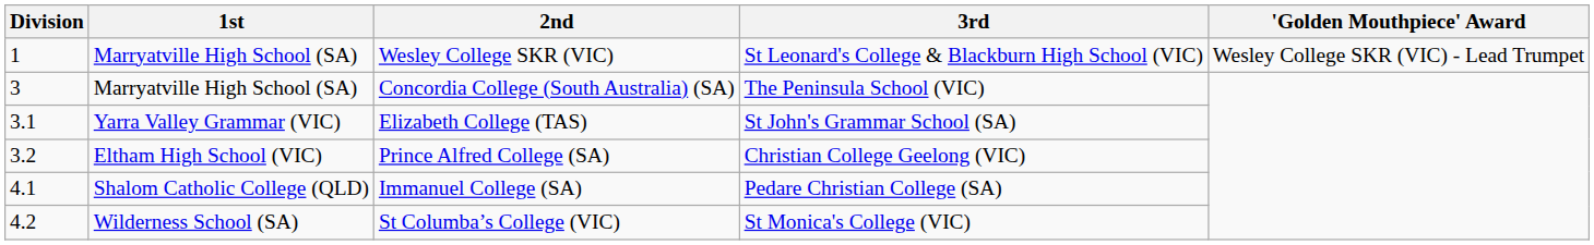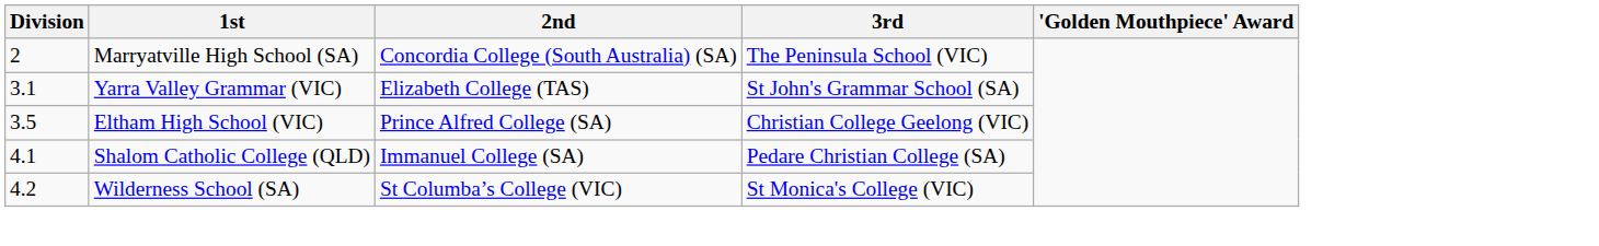 <table class="wikitable">
 <tr>
 <th>Division</th>
 <th>1st</th>
 <th>2nd</th>
 <th>3rd</th>
 <th>'Golden Mouthpiece' Award</th>
 </tr>
 <tr>
-<td>1</td>
-<td><a href='#'>Marryatville High School</a> (SA)</td>
-<td><a href='#'>Wesley College</a> SKR (VIC)</td>
-<td><a href='#'>St Leonard's College</a> & <a href='#'>Blackburn High School</a> (VIC)</td>
-<td>Wesley College SKR (VIC) - Lead Trumpet</td>
-</tr>
-<tr>
-<td>3</td>
+<td>2</td>
 <td>Marryatville High School (SA)</td>
 <td><a href='#'>Concordia College (South Australia)</a> (SA)</td>
 <td><a href='#'>The Peninsula School</a> (VIC)</td>
 </tr>
 <tr>
 <td>3.1</td>
 <td><a href='#'>Yarra Valley Grammar</a> (VIC)</td>
 <td><a href='#'>Elizabeth College</a> (TAS)</td>
 <td><a href='#'>St John's Grammar School</a> (SA)</td>
 </tr>
 <tr>
-<td>3.2</td>
+<td>3.5</td>
 <td><a href='#'>Eltham High School</a> (VIC)</td>
 <td><a href='#'>Prince Alfred College</a> (SA)</td>
 <td><a href='#'>Christian College Geelong</a> (VIC)</td>
 </tr>
 <tr>
 <td>4.1</td>
 <td><a href='#'>Shalom Catholic College</a> (QLD)</td>
 <td><a href='#'>Immanuel College</a> (SA)</td>
 <td><a href='#'>Pedare Christian College</a> (SA)</td>
 </tr>
 <tr>
 <td>4.2</td>
 <td><a href='#'>Wilderness School</a> (SA)</td>
 <td><a href='#'>St Columba’s College</a> (VIC)</td>
 <td><a href='#'>St Monica's College</a> (VIC)</td>
 </tr>
 </table>
